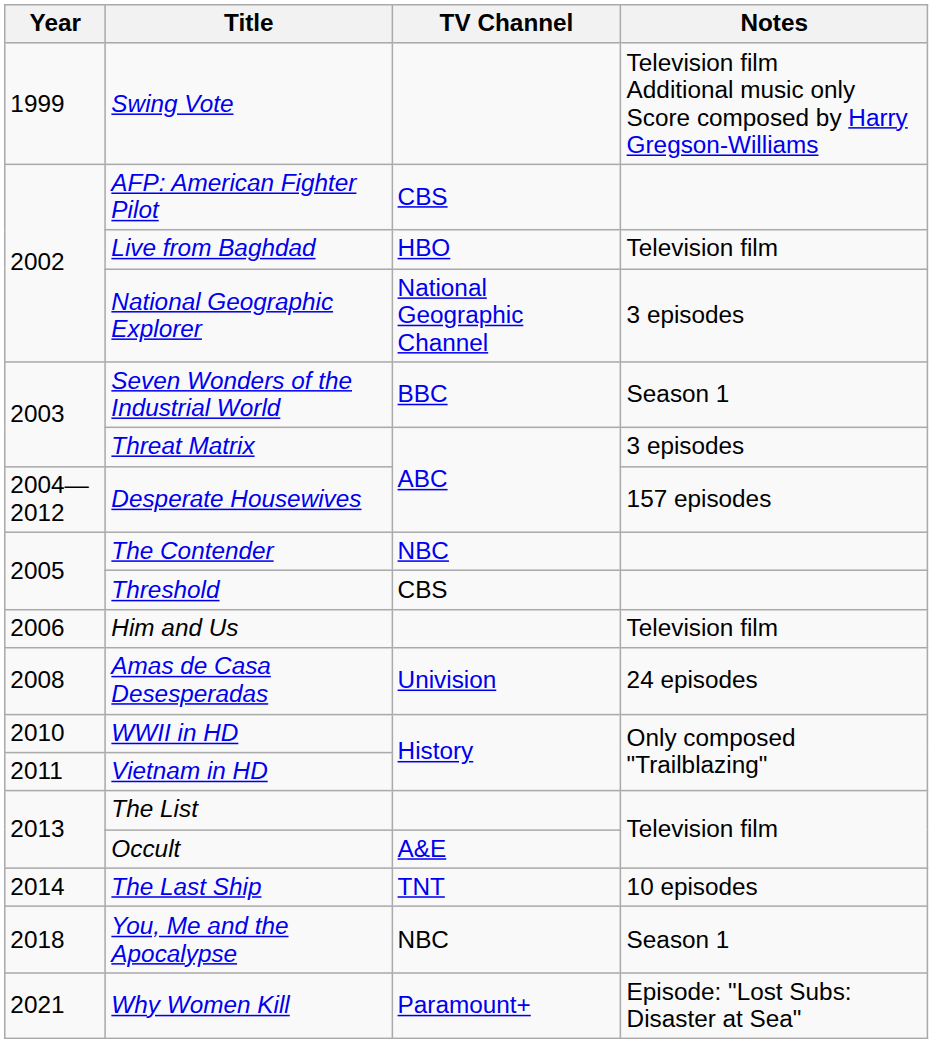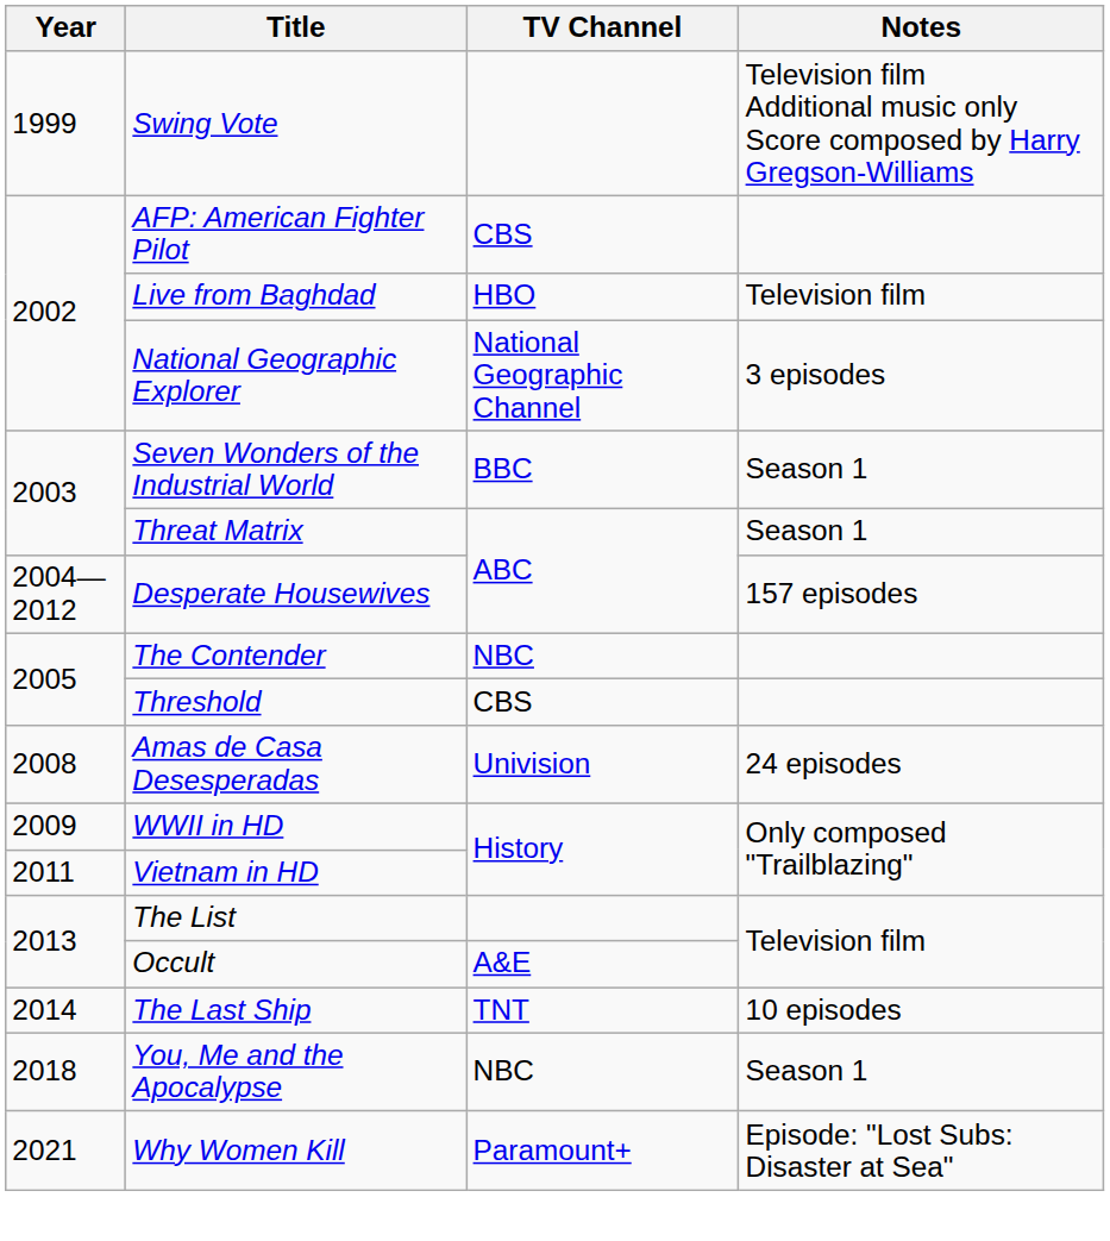 <table class="wikitable sortable">
 <tr>
 <th>Year</th>
 <th>Title</th>
 <th>TV Channel</th>
 <th>Notes</th>
 </tr>
 <tr>
 <td>1999</td>
 <td><em><a href='#'>Swing Vote</a></em></td>
 <td></td>
 <td>Television film<br>Additional music only<br>Score composed by <a href='#'>Harry Gregson-Williams</a></td>
 </tr>
 <tr>
 <td rowspan="3">2002</td>
 <td><em><a href='#'>AFP: American Fighter Pilot</a></em></td>
 <td><a href='#'>CBS</a></td>
 <td></td>
 </tr>
 <tr>
 <td><em><a href='#'>Live from Baghdad</a></em></td>
 <td><a href='#'>HBO</a></td>
 <td>Television film</td>
 </tr>
 <tr>
 <td><em><a href='#'>National Geographic Explorer</a></em></td>
 <td><a href='#'>National Geographic Channel</a></td>
 <td>3 episodes</td>
 </tr>
 <tr>
 <td rowspan="2">2003</td>
 <td><em><a href='#'>Seven Wonders of the Industrial World</a></em></td>
 <td><a href='#'>BBC</a></td>
 <td>Season 1</td>
 </tr>
 <tr>
 <td><em><a href='#'>Threat Matrix</a></em></td>
 <td rowspan="2"><a href='#'>ABC</a></td>
-<td>3 episodes</td>
+<td>Season 1</td>
 </tr>
 <tr>
 <td>2004—2012</td>
 <td><em><a href='#'>Desperate Housewives</a></em></td>
 <td>157 episodes</td>
 </tr>
 <tr>
 <td rowspan="2">2005</td>
 <td><em><a href='#'>The Contender</a></em></td>
 <td><a href='#'>NBC</a></td>
 <td></td>
 </tr>
 <tr>
 <td><em><a href='#'>Threshold</a></em></td>
 <td>CBS</td>
 <td></td>
 </tr>
 <tr>
-<td>2006</td>
-<td><em>Him and Us</em></td>
-<td></td>
-<td>Television film</td>
-</tr>
-<tr>
 <td>2008</td>
 <td><em><a href='#'>Amas de Casa Desesperadas</a></em></td>
 <td><a href='#'>Univision</a></td>
 <td>24 episodes</td>
 </tr>
 <tr>
-<td>2010</td>
+<td>2009</td>
 <td><em><a href='#'>WWII in HD</a></em></td>
 <td rowspan="2"><a href='#'>History</a></td>
 <td rowspan="2">Only composed "Trailblazing"</td>
 </tr>
 <tr>
 <td>2011</td>
 <td><em><a href='#'>Vietnam in HD</a></em></td>
 </tr>
 <tr>
 <td rowspan="2">2013</td>
 <td><em>The List</em></td>
 <td></td>
 <td rowspan="2">Television film</td>
 </tr>
 <tr>
 <td><em>Occult</em></td>
 <td><a href='#'>A&E</a></td>
 </tr>
 <tr>
 <td>2014</td>
 <td><em><a href='#'>The Last Ship</a></em></td>
 <td><a href='#'>TNT</a></td>
 <td>10 episodes</td>
 </tr>
 <tr>
 <td>2018</td>
 <td><em><a href='#'>You, Me and the Apocalypse</a></em></td>
 <td>NBC</td>
 <td>Season 1</td>
 </tr>
 <tr>
 <td>2021</td>
 <td><em><a href='#'>Why Women Kill</a></em></td>
 <td><a href='#'>Paramount+</a></td>
 <td>Episode: "Lost Subs: Disaster at Sea"</td>
 </tr>
 </table>
